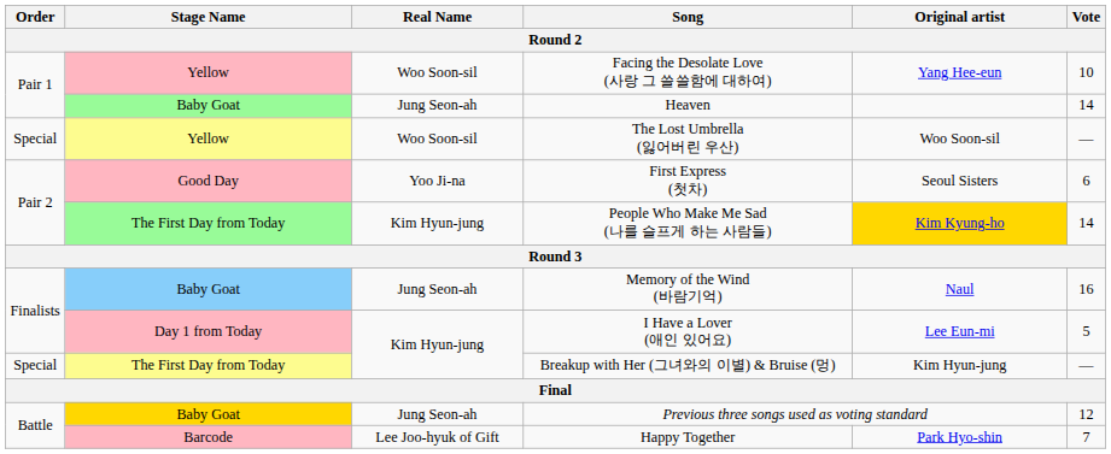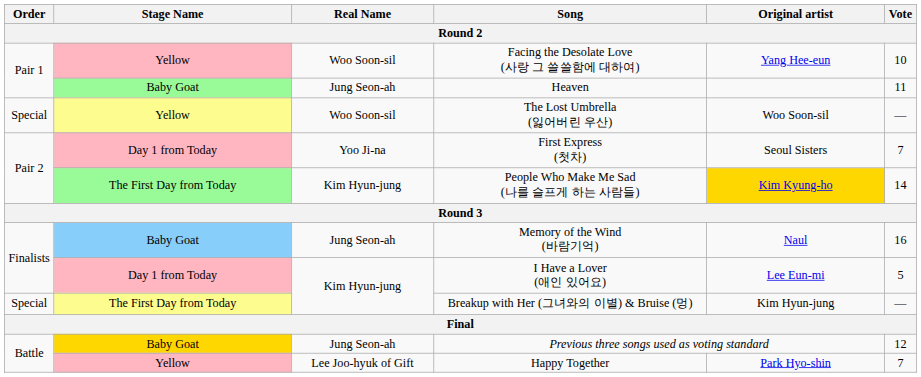 <table class="wikitable" style="text-align:center; width:95%;">
 <tr>
 <th style="width:1%;">Order</th>
 <th style="width:20%;">Stage Name</th>
 <th style="width:12%;">Real Name</th>
 <th style="width:23%;">Song</th>
 <th style="width:15%;">Original artist</th>
 <th style="width:1%;">Vote</th>
 </tr>
 <tr>
 <th colspan=6>Round 2</th>
 </tr>
 <tr>
 <td rowspan=2>Pair 1</td>
 <td bgcolor="lightpink">Yellow</td>
 <td>Woo Soon-sil</td>
 <td>Facing the Desolate Love<br>(사랑 그 쓸쓸함에 대하여)</td>
 <td><a href='#'>Yang Hee-eun</a></td>
 <td>10</td>
 </tr>
 <tr>
 <td bgcolor="palegreen">Baby Goat</td>
 <td>Jung Seon-ah</td>
 <td>Heaven</td>
 <td></td>
-<td>14</td>
+<td>11</td>
 </tr>
 <tr>
 <td>Special</td>
 <td bgcolor="#FDFC8F">Yellow</td>
 <td>Woo Soon-sil</td>
 <td>The Lost Umbrella<br>(잃어버린 우산)</td>
 <td>Woo Soon-sil</td>
 <td>—</td>
 </tr>
 <tr>
 <td rowspan=2>Pair 2</td>
-<td bgcolor="lightpink">Good Day</td>
+<td bgcolor="lightpink">Day 1 from Today</td>
 <td>Yoo Ji-na</td>
 <td>First Express<br>(첫차)</td>
 <td>Seoul Sisters</td>
-<td>6</td>
+<td>7</td>
 </tr>
 <tr>
 <td bgcolor="palegreen">The First Day from Today</td>
 <td>Kim Hyun-jung</td>
 <td>People Who Make Me Sad<br>(나를 슬프게 하는 사람들)</td>
 <td style="background: gold;"><a href='#'>Kim Kyung-ho</a></td>
 <td>14</td>
 </tr>
 <tr>
 <th colspan=6>Round 3</th>
 </tr>
 <tr>
 <td rowspan=2>Finalists</td>
 <td bgcolor="lightskyblue">Baby Goat</td>
 <td>Jung Seon-ah</td>
 <td>Memory of the Wind<br>(바람기억)</td>
 <td><a href='#'>Naul</a></td>
 <td>16</td>
 </tr>
 <tr>
 <td bgcolor="lightpink">Day 1 from Today</td>
 <td rowspan=2>Kim Hyun-jung</td>
 <td>I Have a Lover<br>(애인 있어요)</td>
 <td><a href='#'>Lee Eun-mi</a></td>
 <td>5</td>
 </tr>
 <tr>
 <td>Special</td>
 <td bgcolor="#FDFC8F">The First Day from Today</td>
 <td>Breakup with Her (그녀와의 이별) & Bruise (멍)</td>
 <td>Kim Hyun-jung</td>
 <td>—</td>
 </tr>
 <tr>
 <th colspan=6>Final</th>
 </tr>
 <tr>
 <td rowspan=2>Battle</td>
 <td bgcolor="gold">Baby Goat</td>
 <td>Jung Seon-ah</td>
 <td colspan=2><em>Previous three songs used as voting standard</em></td>
 <td>12</td>
 </tr>
 <tr>
-<td bgcolor="lightpink">Barcode</td>
+<td bgcolor="lightpink">Yellow</td>
 <td>Lee Joo-hyuk of Gift</td>
 <td>Happy Together</td>
 <td><a href='#'>Park Hyo-shin</a></td>
 <td>7</td>
 </tr>
 </table>
